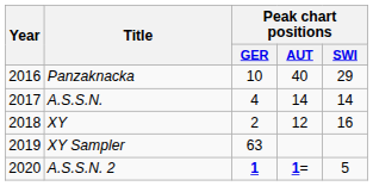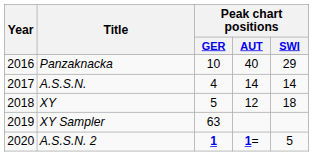 <table class="wikitable">
 <tr style="background: #eeeeee;">
 <th style="width: 20px;" rowspan="2">Year</th>
 <th style="width: 200px;" rowspan="2">Title</th>
 <th colspan="3">Peak chart positions</th>
 </tr>
 <tr style="background: #eeeeee;">
 <th scope="col" style="width:3em;font-size:90%;"><a href='#'>GER</a><br></th>
 <th scope="col" style="width:3em;font-size:90%;"><a href='#'>AUT</a><br></th>
 <th scope="col" style="width:3em;font-size:90%;"><a href='#'>SWI</a><br></th>
 </tr>
 <tr>
 <td>2016</td>
 <td><em>Panzaknacka</em></td>
 <td align="center">10</td>
 <td align="center">40</td>
 <td align="center">29</td>
 </tr>
 <tr>
 <td>2017</td>
 <td><em>A.S.S.N.</em></td>
 <td align="center">4</td>
 <td align="center">14</td>
 <td align="center">14</td>
 </tr>
 <tr>
 <td>2018</td>
 <td><em>XY</em></td>
-<td align="center">2</td>
+<td align="center">5</td>
 <td align="center">12</td>
-<td align="center">16</td>
+<td align="center">18</td>
 </tr>
 <tr>
 <td>2019</td>
 <td><em>XY Sampler</em></td>
 <td align="center">63</td>
 <td align="center"></td>
 <td align="center"></td>
 </tr>
 <tr>
 <td>2020</td>
 <td><em>A.S.S.N. 2</em></td>
 <td align="center"><a href='#'><strong>1</strong></a></td>
 <td align="center"><a href='#'><strong>1</strong></a>=</td>
 <td align="center">5</td>
 </tr>
 </table>
